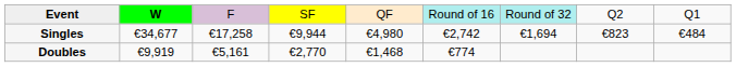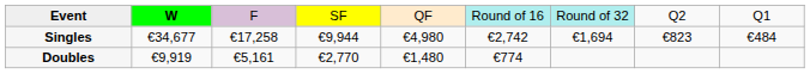 <table class=wikitable style=font-size:90%;text-align:center>
 <tr>
 <td width=130 bgcolor=efefef><strong>Event</strong></td>
 <td width=80 bgcolor=lime><strong>W</strong></td>
 <td width=85 bgcolor=thistle>F</td>
 <td width=85 bgcolor=ffff00>SF</td>
 <td width=85 bgcolor=ffebcd>QF</td>
 <td width=85 bgcolor=afeeee>Round of 16</td>
 <td width=85 bgcolor=afeeee>Round of 32</td>
 <td width=85>Q2</td>
 <td width=85>Q1</td>
 </tr>
 <tr>
 <th style=background:#f6f6f6>Singles</th>
 <td>€34,677</td>
 <td>€17,258</td>
 <td>€9,944</td>
 <td>€4,980</td>
 <td>€2,742</td>
 <td>€1,694</td>
 <td>€823</td>
 <td>€484</td>
 </tr>
 <tr>
 <th style=background:#f6f6f6>Doubles</th>
 <td>€9,919</td>
 <td>€5,161</td>
 <td>€2,770</td>
-<td>€1,468</td>
+<td>€1,480</td>
 <td>€774</td>
 <td></td>
 <td></td>
 <td></td>
 </tr>
 </table>
